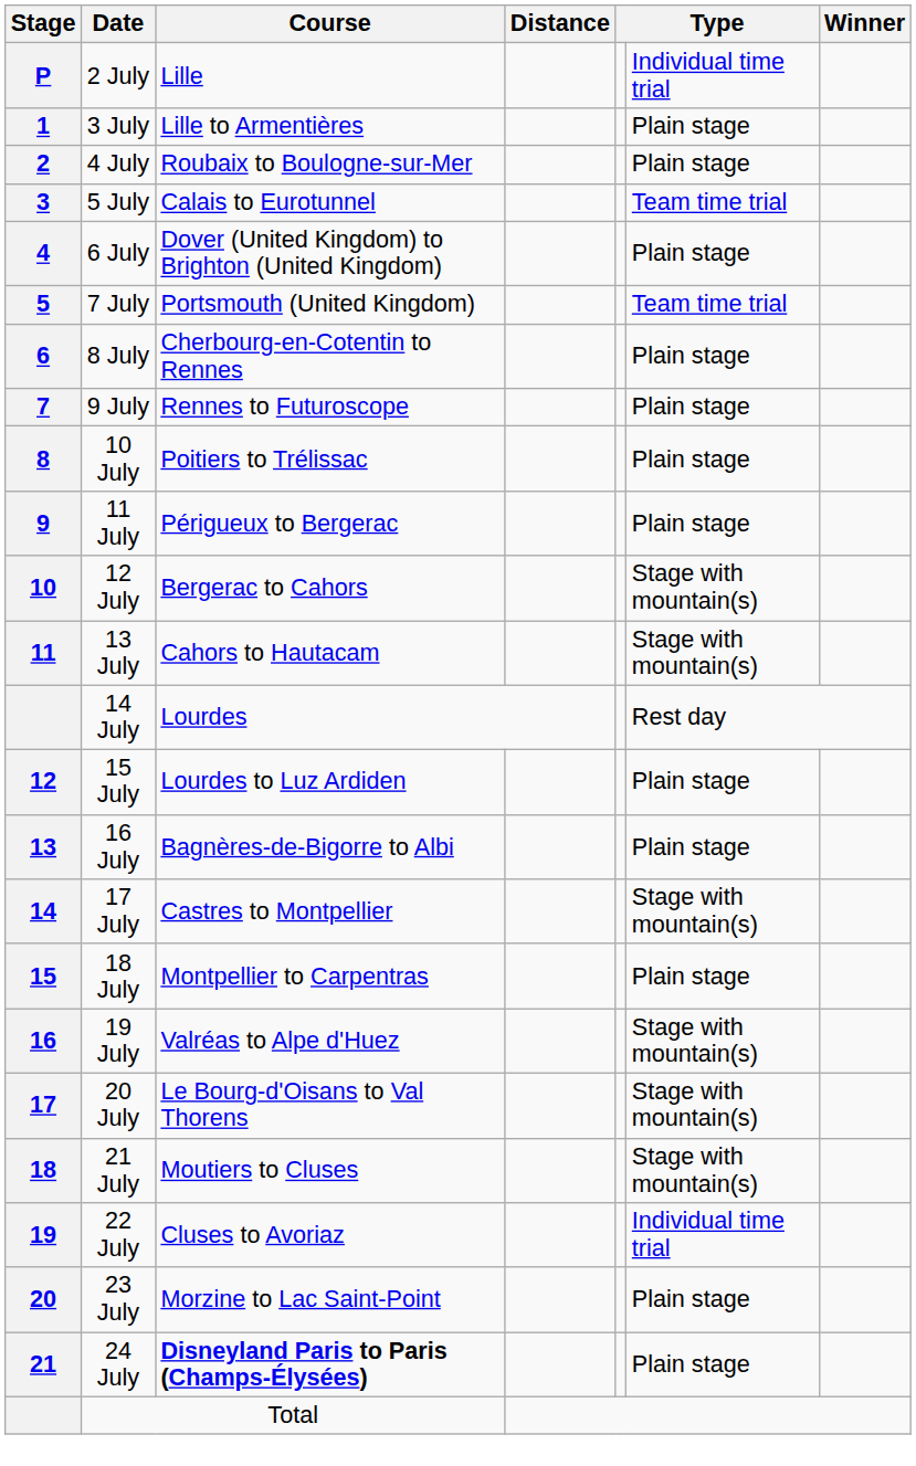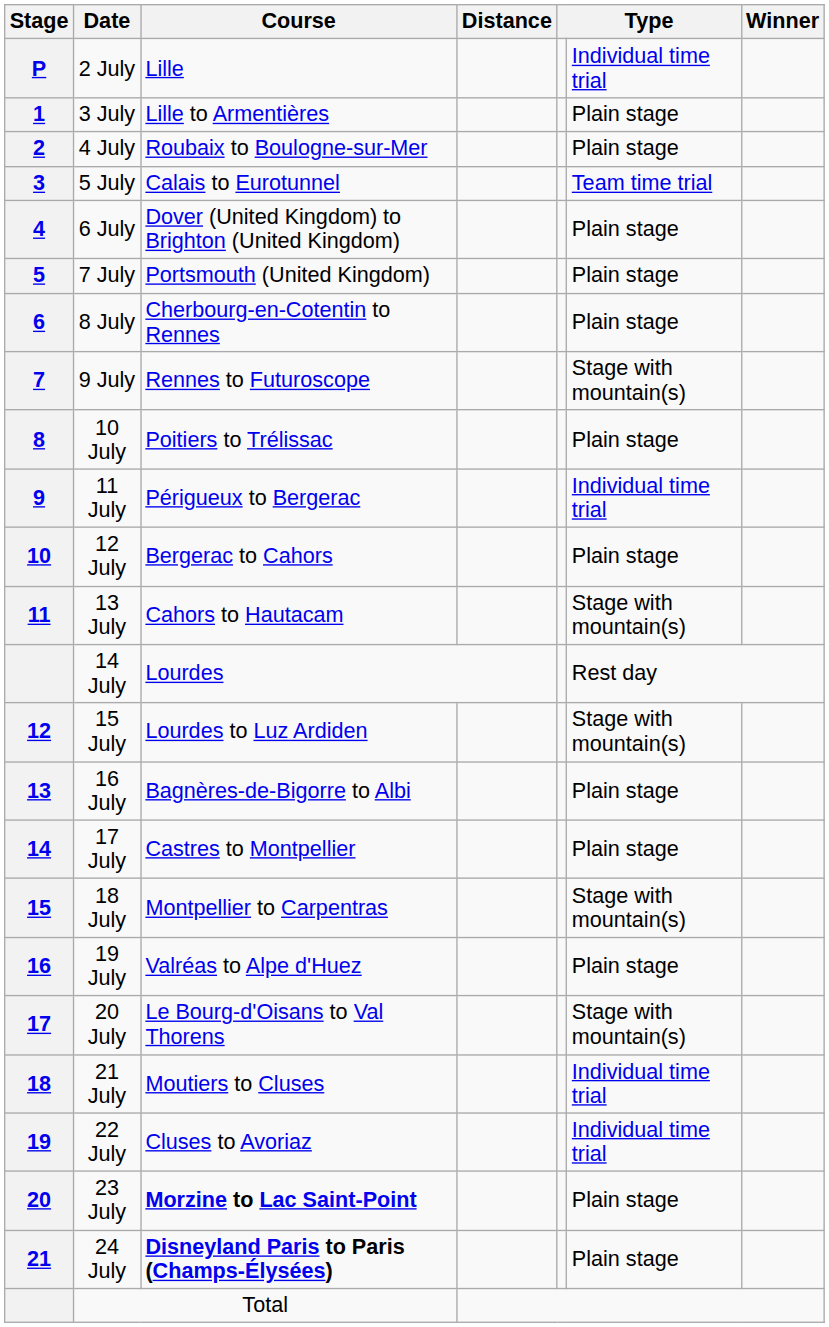 <table class="wikitable">
 <tr>
 <th scope="col">Stage</th>
 <th scope="col">Date</th>
 <th scope="col">Course</th>
 <th scope="col">Distance</th>
 <th colspan="2">Type</th>
 <th scope="col">Winner</th>
 </tr>
 <tr>
 <th scope="row"><a href='#'>P</a></th>
 <td style="text-align:center;">2 July</td>
 <td><a href='#'>Lille</a></td>
 <td style="text-align:center;"></td>
 <td></td>
 <td><a href='#'>Individual time trial</a></td>
 <td></td>
 </tr>
 <tr>
 <th scope="row"><a href='#'>1</a></th>
 <td style="text-align:center;">3 July</td>
 <td><a href='#'>Lille</a> to <a href='#'>Armentières</a></td>
 <td style="text-align:center;"></td>
 <td style="text-align:center;"></td>
 <td>Plain stage</td>
 <td></td>
 </tr>
 <tr>
 <th scope="row"><a href='#'>2</a></th>
 <td style="text-align:center;">4 July</td>
 <td><a href='#'>Roubaix</a> to <a href='#'>Boulogne-sur-Mer</a></td>
 <td style="text-align:center;"></td>
 <td style="text-align:center;"></td>
 <td>Plain stage</td>
 <td></td>
 </tr>
 <tr>
 <th scope="row"><a href='#'>3</a></th>
 <td style="text-align:center;">5 July</td>
 <td><a href='#'>Calais</a> to <a href='#'>Eurotunnel</a></td>
 <td style="text-align:center;"></td>
 <td style="text-align:center;"></td>
 <td><a href='#'>Team time trial</a></td>
 <td></td>
 </tr>
 <tr>
 <th scope="row"><a href='#'>4</a></th>
 <td style="text-align:center;">6 July</td>
 <td><a href='#'>Dover</a> (United Kingdom) to  <a href='#'>Brighton</a> (United Kingdom)</td>
 <td style="text-align:center;"></td>
 <td style="text-align:center;"></td>
 <td>Plain stage</td>
 <td></td>
 </tr>
 <tr>
 <th scope="row"><a href='#'>5</a></th>
 <td style="text-align:center;">7 July</td>
 <td><a href='#'>Portsmouth</a> (United Kingdom)</td>
 <td style="text-align:center;"></td>
 <td style="text-align:center;"></td>
-<td><a href='#'>Team time trial</a></td>
+<td>Plain stage</td>
 <td></td>
 </tr>
 <tr>
 <th scope="row"><a href='#'>6</a></th>
 <td style="text-align:center;">8 July</td>
 <td><a href='#'>Cherbourg-en-Cotentin</a> to <a href='#'>Rennes</a></td>
 <td style="text-align:center;"></td>
 <td style="text-align:center;"></td>
 <td>Plain stage</td>
 <td></td>
 </tr>
 <tr>
 <th scope="row"><a href='#'>7</a></th>
 <td style="text-align:center;">9 July</td>
 <td><a href='#'>Rennes</a> to <a href='#'>Futuroscope</a></td>
 <td style="text-align:center;"></td>
 <td style="text-align:center;"></td>
-<td>Plain stage</td>
+<td>Stage with mountain(s)</td>
 <td></td>
 </tr>
 <tr>
 <th scope="row"><a href='#'>8</a></th>
 <td style="text-align:center;">10 July</td>
 <td><a href='#'>Poitiers</a> to <a href='#'>Trélissac</a></td>
 <td style="text-align:center;"></td>
 <td style="text-align:center;"></td>
 <td>Plain stage</td>
 <td></td>
 </tr>
 <tr>
 <th scope="row"><a href='#'>9</a></th>
 <td style="text-align:center;">11 July</td>
 <td><a href='#'>Périgueux</a> to <a href='#'>Bergerac</a></td>
 <td style="text-align:center;"></td>
 <td></td>
-<td>Plain stage</td>
+<td><a href='#'>Individual time trial</a></td>
 <td></td>
 </tr>
 <tr>
 <th scope="row"><a href='#'>10</a></th>
 <td style="text-align:center;">12 July</td>
 <td><a href='#'>Bergerac</a> to <a href='#'>Cahors</a></td>
 <td style="text-align:center;"></td>
 <td style="text-align:center;"></td>
-<td>Stage with mountain(s)</td>
+<td>Plain stage</td>
 <td></td>
 </tr>
 <tr>
 <th scope="row"><a href='#'>11</a></th>
 <td style="text-align:center;">13 July</td>
 <td><a href='#'>Cahors</a> to <a href='#'>Hautacam</a></td>
 <td style="text-align:center;"></td>
 <td style="text-align:center;"></td>
 <td>Stage with mountain(s)</td>
 <td></td>
 </tr>
 <tr>
 <th scope="row"></th>
 <td style="text-align:center;">14 July</td>
 <td colspan="2"><a href='#'>Lourdes</a></td>
 <td></td>
 <td colspan="2">Rest day</td>
 </tr>
 <tr>
 <th scope="row"><a href='#'>12</a></th>
 <td style="text-align:center;">15 July</td>
 <td><a href='#'>Lourdes</a> to <a href='#'>Luz Ardiden</a></td>
 <td style="text-align:center;"></td>
 <td style="text-align:center;"></td>
-<td>Plain stage</td>
+<td>Stage with mountain(s)</td>
 <td></td>
 </tr>
 <tr>
 <th scope="row"><a href='#'>13</a></th>
 <td style="text-align:center;">16 July</td>
 <td><a href='#'>Bagnères-de-Bigorre</a> to <a href='#'>Albi</a></td>
 <td style="text-align:center;"></td>
 <td style="text-align:center;"></td>
 <td>Plain stage</td>
 <td></td>
 </tr>
 <tr>
 <th scope="row"><a href='#'>14</a></th>
 <td style="text-align:center;">17 July</td>
 <td><a href='#'>Castres</a> to <a href='#'>Montpellier</a></td>
 <td style="text-align:center;"></td>
 <td style="text-align:center;"></td>
-<td>Stage with mountain(s)</td>
+<td>Plain stage</td>
 <td></td>
 </tr>
 <tr>
 <th scope="row"><a href='#'>15</a></th>
 <td style="text-align:center;">18 July</td>
 <td><a href='#'>Montpellier</a> to <a href='#'>Carpentras</a></td>
 <td style="text-align:center;"></td>
 <td style="text-align:center;"></td>
-<td>Plain stage</td>
+<td>Stage with mountain(s)</td>
 <td></td>
 </tr>
 <tr>
 <th scope="row"><a href='#'>16</a></th>
 <td style="text-align:center;">19 July</td>
 <td><a href='#'>Valréas</a> to <a href='#'>Alpe d'Huez</a></td>
 <td style="text-align:center;"></td>
 <td style="text-align:center;"></td>
-<td>Stage with mountain(s)</td>
+<td>Plain stage</td>
 <td></td>
 </tr>
 <tr>
 <th scope="row"><a href='#'>17</a></th>
 <td style="text-align:center;">20 July</td>
 <td><a href='#'>Le Bourg-d'Oisans</a> to <a href='#'>Val Thorens</a></td>
 <td style="text-align:center;"></td>
 <td style="text-align:center;"></td>
 <td>Stage with mountain(s)</td>
 <td></td>
 </tr>
 <tr>
 <th scope="row"><a href='#'>18</a></th>
 <td style="text-align:center;">21 July</td>
 <td><a href='#'>Moutiers</a> to <a href='#'>Cluses</a></td>
 <td style="text-align:center;"></td>
 <td style="text-align:center;"></td>
-<td>Stage with mountain(s)</td>
+<td><a href='#'>Individual time trial</a></td>
 <td></td>
 </tr>
 <tr>
 <th scope="row"><a href='#'>19</a></th>
 <td style="text-align:center;">22 July</td>
 <td><a href='#'>Cluses</a> to <a href='#'>Avoriaz</a></td>
 <td style="text-align:center;"></td>
 <td></td>
 <td><a href='#'>Individual time trial</a></td>
 <td></td>
 </tr>
 <tr>
 <th scope="row"><a href='#'>20</a></th>
 <td style="text-align:center;">23 July</td>
-<td><a href='#'>Morzine</a> to <a href='#'>Lac Saint-Point</a></td>
+<td><strong><a href='#'>Morzine</a> to <a href='#'>Lac Saint-Point</a></strong></td>
 <td style="text-align:center;"></td>
 <td style="text-align:center;"></td>
 <td>Plain stage</td>
 <td></td>
 </tr>
 <tr>
 <th scope="row"><a href='#'>21</a></th>
 <td style="text-align:center;">24 July</td>
 <td><strong><a href='#'>Disneyland Paris</a> to Paris (<a href='#'>Champs-Élysées</a>)</strong></td>
 <td style="text-align:center;"></td>
 <td style="text-align:center;"></td>
 <td>Plain stage</td>
 <td></td>
 </tr>
 <tr>
 <th scope="row"></th>
 <td colspan="2" style="text-align:center">Total</td>
 <td colspan="4" style="text-align:center"></td>
 </tr>
 </table>
